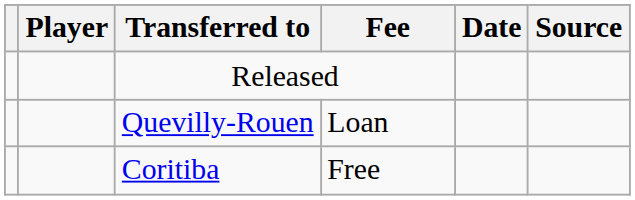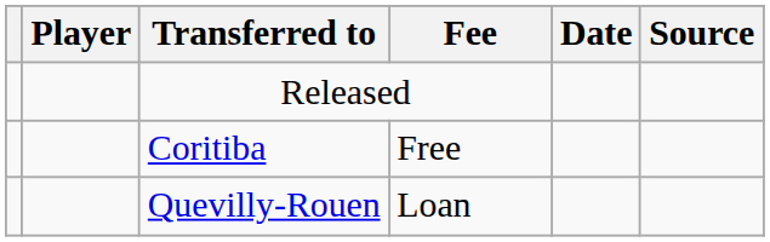 <table class="wikitable plainrowheaders sortable">
 <tr>
 <th></th>
 <th scope="col">Player</th>
 <th>Transferred to</th>
 <th style="width: 65px;">Fee</th>
 <th scope="col">Date</th>
 <th scope="col">Source</th>
 </tr>
 <tr>
 <td align="center"></td>
 <td></td>
 <td colspan="2" style="text-align: center;">Released</td>
 <td></td>
 <td></td>
 </tr>
 <tr>
 <td align="center"></td>
 <td></td>
-<td> <a href='#'>Quevilly-Rouen</a></td>
-<td>Loan</td>
+<td> <a href='#'>Coritiba</a></td>
+<td>Free</td>
 <td></td>
 <td></td>
 </tr>
 <tr>
 <td align="center"></td>
 <td></td>
-<td> <a href='#'>Coritiba</a></td>
-<td>Free</td>
+<td> <a href='#'>Quevilly-Rouen</a></td>
+<td>Loan</td>
 <td></td>
 <td></td>
 </tr>
 </table>
